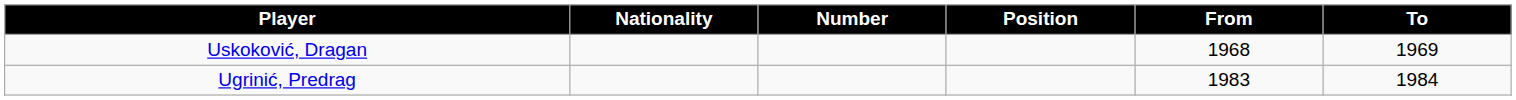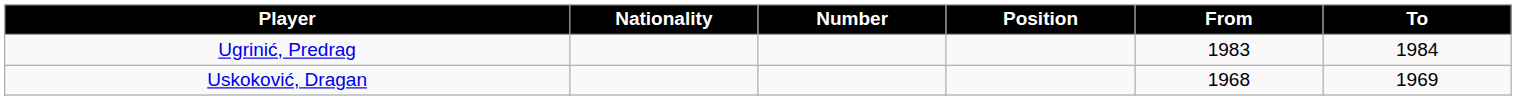 <table class="wikitable" style="text-align:center" width="80%">
 <tr>
 <th style="background:black;color:white;" width="30%">Player</th>
 <th style="background:black;color:white;" width="10%">Nationality</th>
 <th style="background:black;color:white;" width="10%">Number</th>
 <th style="background:black;color:white;" width="10%">Position</th>
 <th style="background:black;color:white;" width="10%">From</th>
 <th style="background:black;color:white;" width="10%">To</th>
 </tr>
 <tr>
+<td><a href='#'>Ugrinić, Predrag</a></td>
+<td></td>
+<td></td>
+<td></td>
+<td>1983</td>
+<td>1984</td>
+</tr>
+<tr>
 <td><a href='#'>Uskoković, Dragan</a></td>
 <td></td>
 <td></td>
 <td></td>
 <td>1968</td>
 <td>1969</td>
 </tr>
-<tr>
-<td><a href='#'>Ugrinić, Predrag</a></td>
-<td></td>
-<td></td>
-<td></td>
-<td>1983</td>
-<td>1984</td>
-</tr>
 </table>
